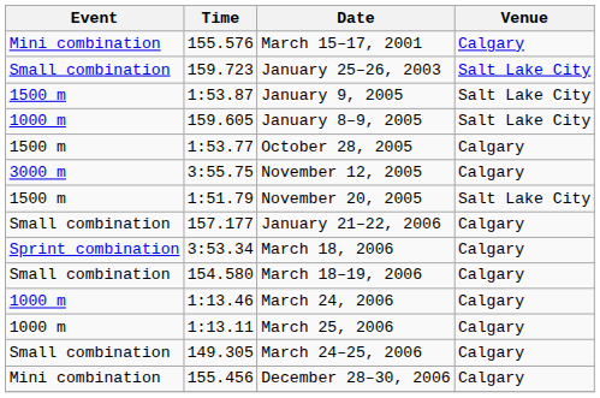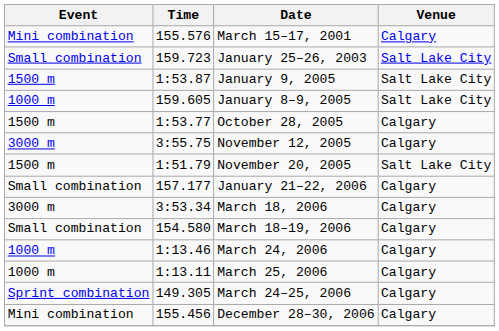 <table class='wikitable'>
 <tr>
 <th>Event</th>
 <th>Time</th>
 <th>Date</th>
 <th>Venue</th>
 </tr>
 <tr>
 <td><a href='#'>Mini combination</a></td>
 <td>155.576</td>
 <td>March 15–17, 2001</td>
 <td align=left><a href='#'>Calgary</a></td>
 </tr>
 <tr>
 <td><a href='#'>Small combination</a></td>
 <td>159.723</td>
 <td>January 25–26, 2003</td>
 <td align=left><a href='#'>Salt Lake City</a></td>
 </tr>
 <tr>
 <td><a href='#'>1500 m</a></td>
 <td>1:53.87</td>
 <td>January 9, 2005</td>
 <td align=left>Salt Lake City</td>
 </tr>
 <tr>
 <td><a href='#'>1000 m</a></td>
 <td>159.605</td>
 <td>January 8–9, 2005</td>
 <td align=left>Salt Lake City</td>
 </tr>
 <tr>
 <td>1500 m</td>
 <td>1:53.77</td>
 <td>October 28, 2005</td>
 <td align=left>Calgary</td>
 </tr>
 <tr>
 <td><a href='#'>3000 m</a></td>
 <td>3:55.75</td>
 <td>November 12, 2005</td>
 <td align=left>Calgary</td>
 </tr>
 <tr>
 <td>1500 m</td>
 <td>1:51.79</td>
 <td>November 20, 2005</td>
 <td align=left>Salt Lake City</td>
 </tr>
 <tr>
 <td>Small combination</td>
 <td>157.177</td>
 <td>January 21–22, 2006</td>
 <td align=left>Calgary</td>
 </tr>
 <tr>
-<td><a href='#'>Sprint combination</a></td>
+<td>3000 m</td>
 <td>3:53.34</td>
 <td>March 18, 2006</td>
 <td align=left>Calgary</td>
 </tr>
 <tr>
 <td>Small combination</td>
 <td>154.580</td>
 <td>March 18–19, 2006</td>
 <td align=left>Calgary</td>
 </tr>
 <tr>
 <td><a href='#'>1000 m</a></td>
 <td>1:13.46</td>
 <td>March 24, 2006</td>
 <td align=left>Calgary</td>
 </tr>
 <tr>
 <td>1000 m</td>
 <td>1:13.11</td>
 <td>March 25, 2006</td>
 <td align=left>Calgary</td>
 </tr>
 <tr>
-<td>Small combination</td>
+<td><a href='#'>Sprint combination</a></td>
 <td>149.305</td>
 <td>March 24–25, 2006</td>
 <td align=left>Calgary</td>
 </tr>
 <tr>
 <td>Mini combination</td>
 <td>155.456</td>
 <td>December 28–30, 2006</td>
 <td align=left>Calgary</td>
 </tr>
 <tr>
 </tr>
 </table>
